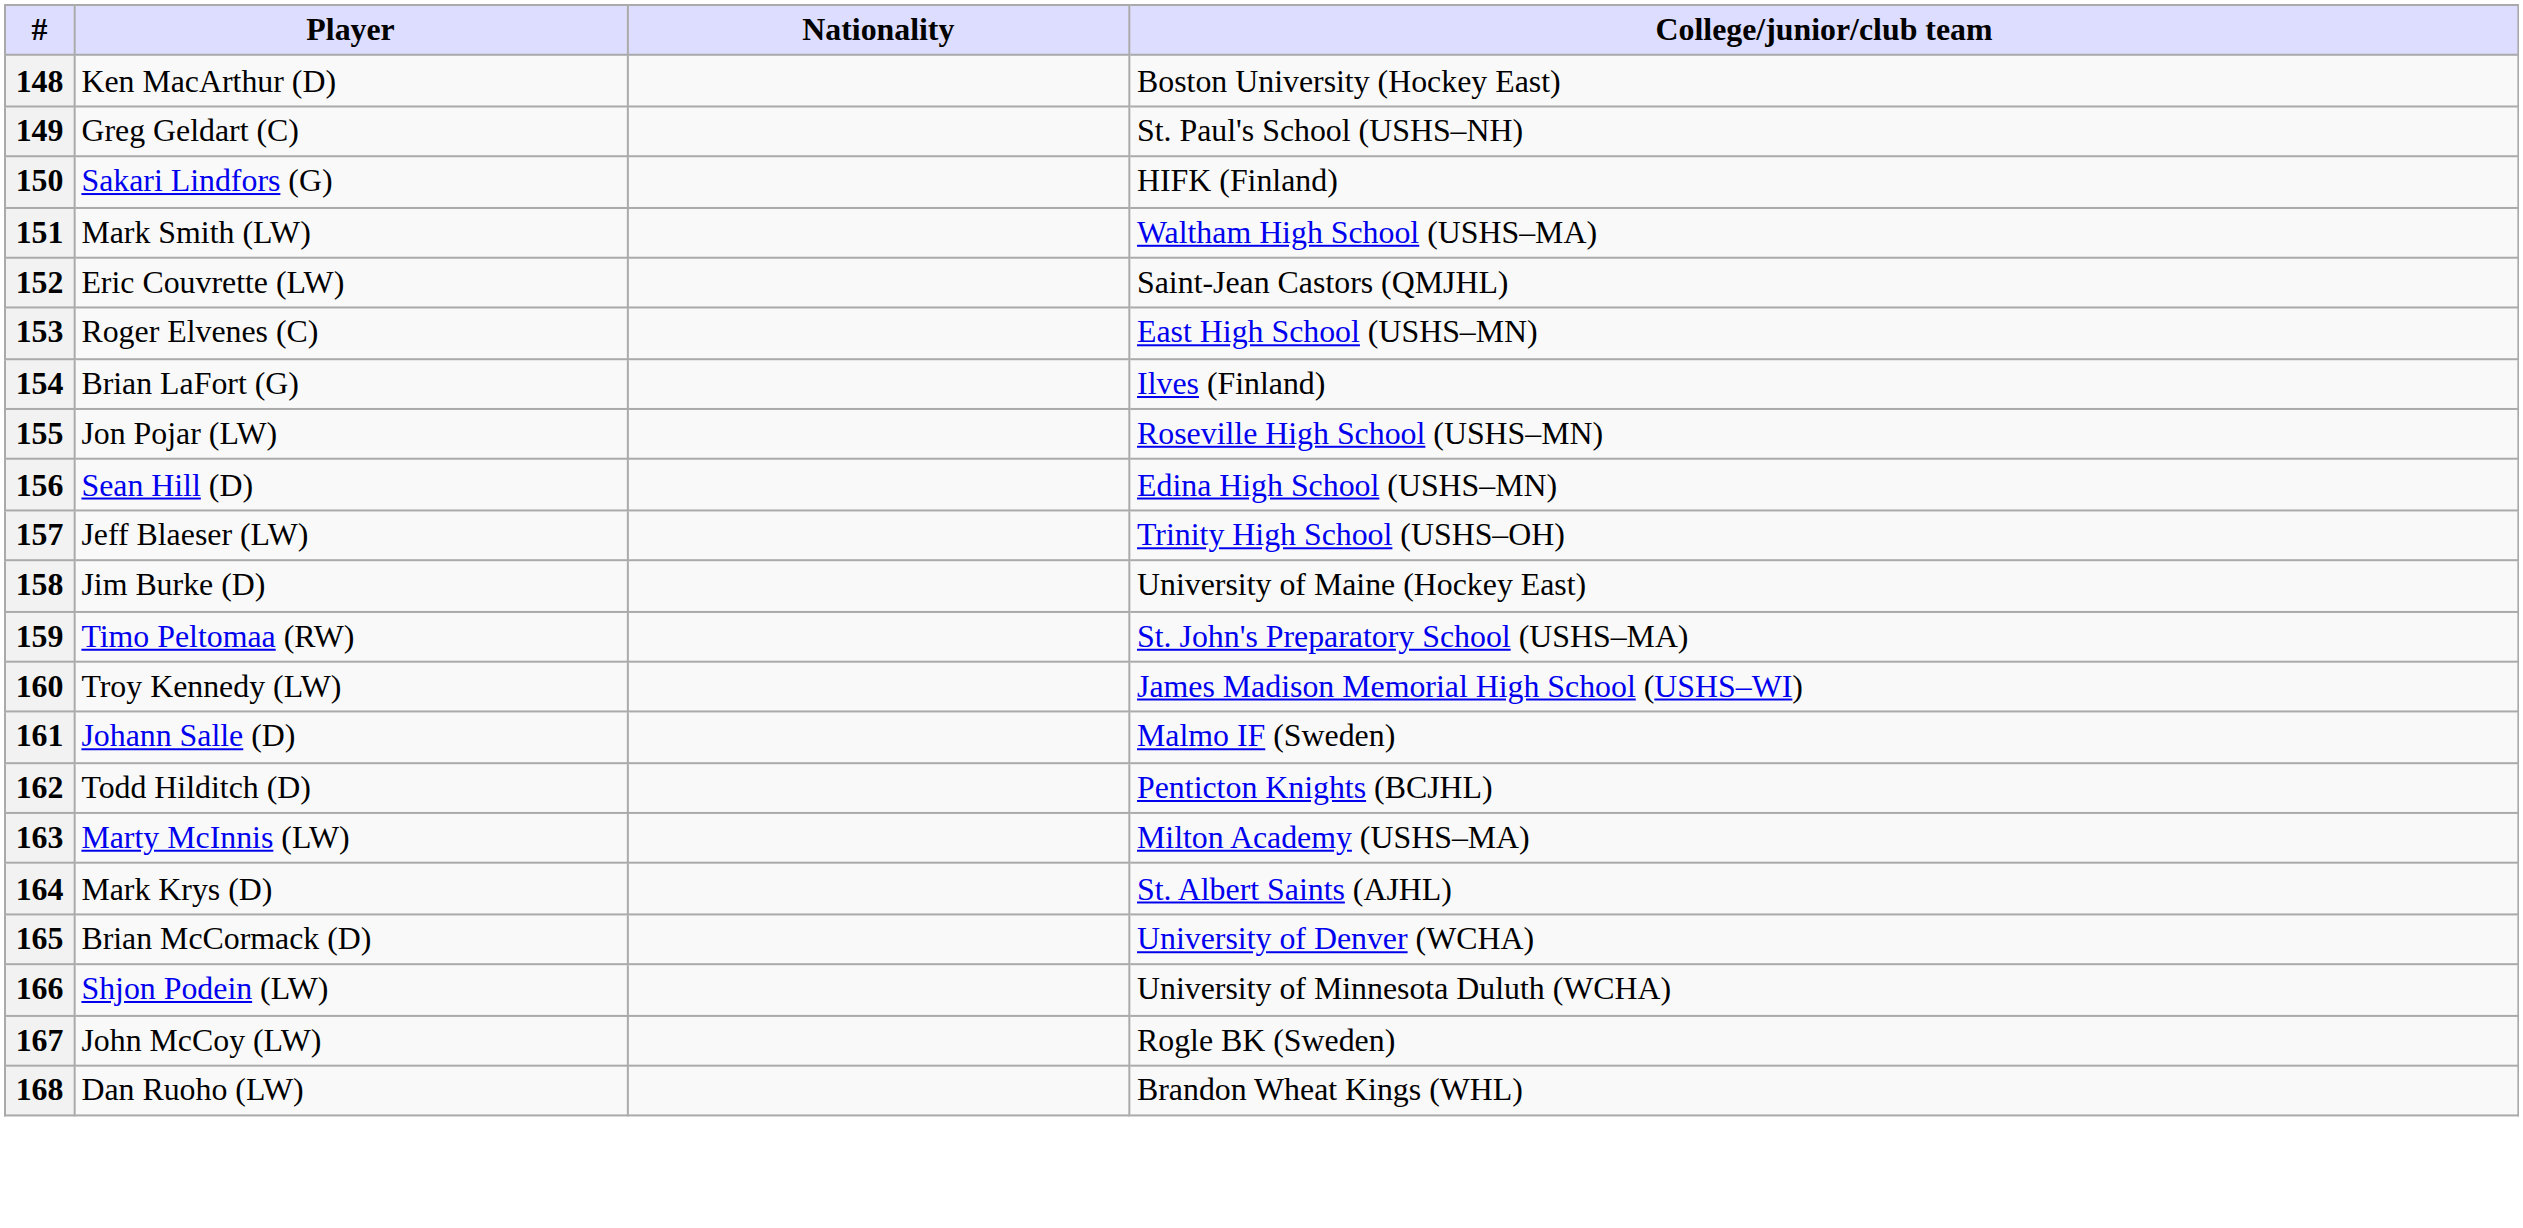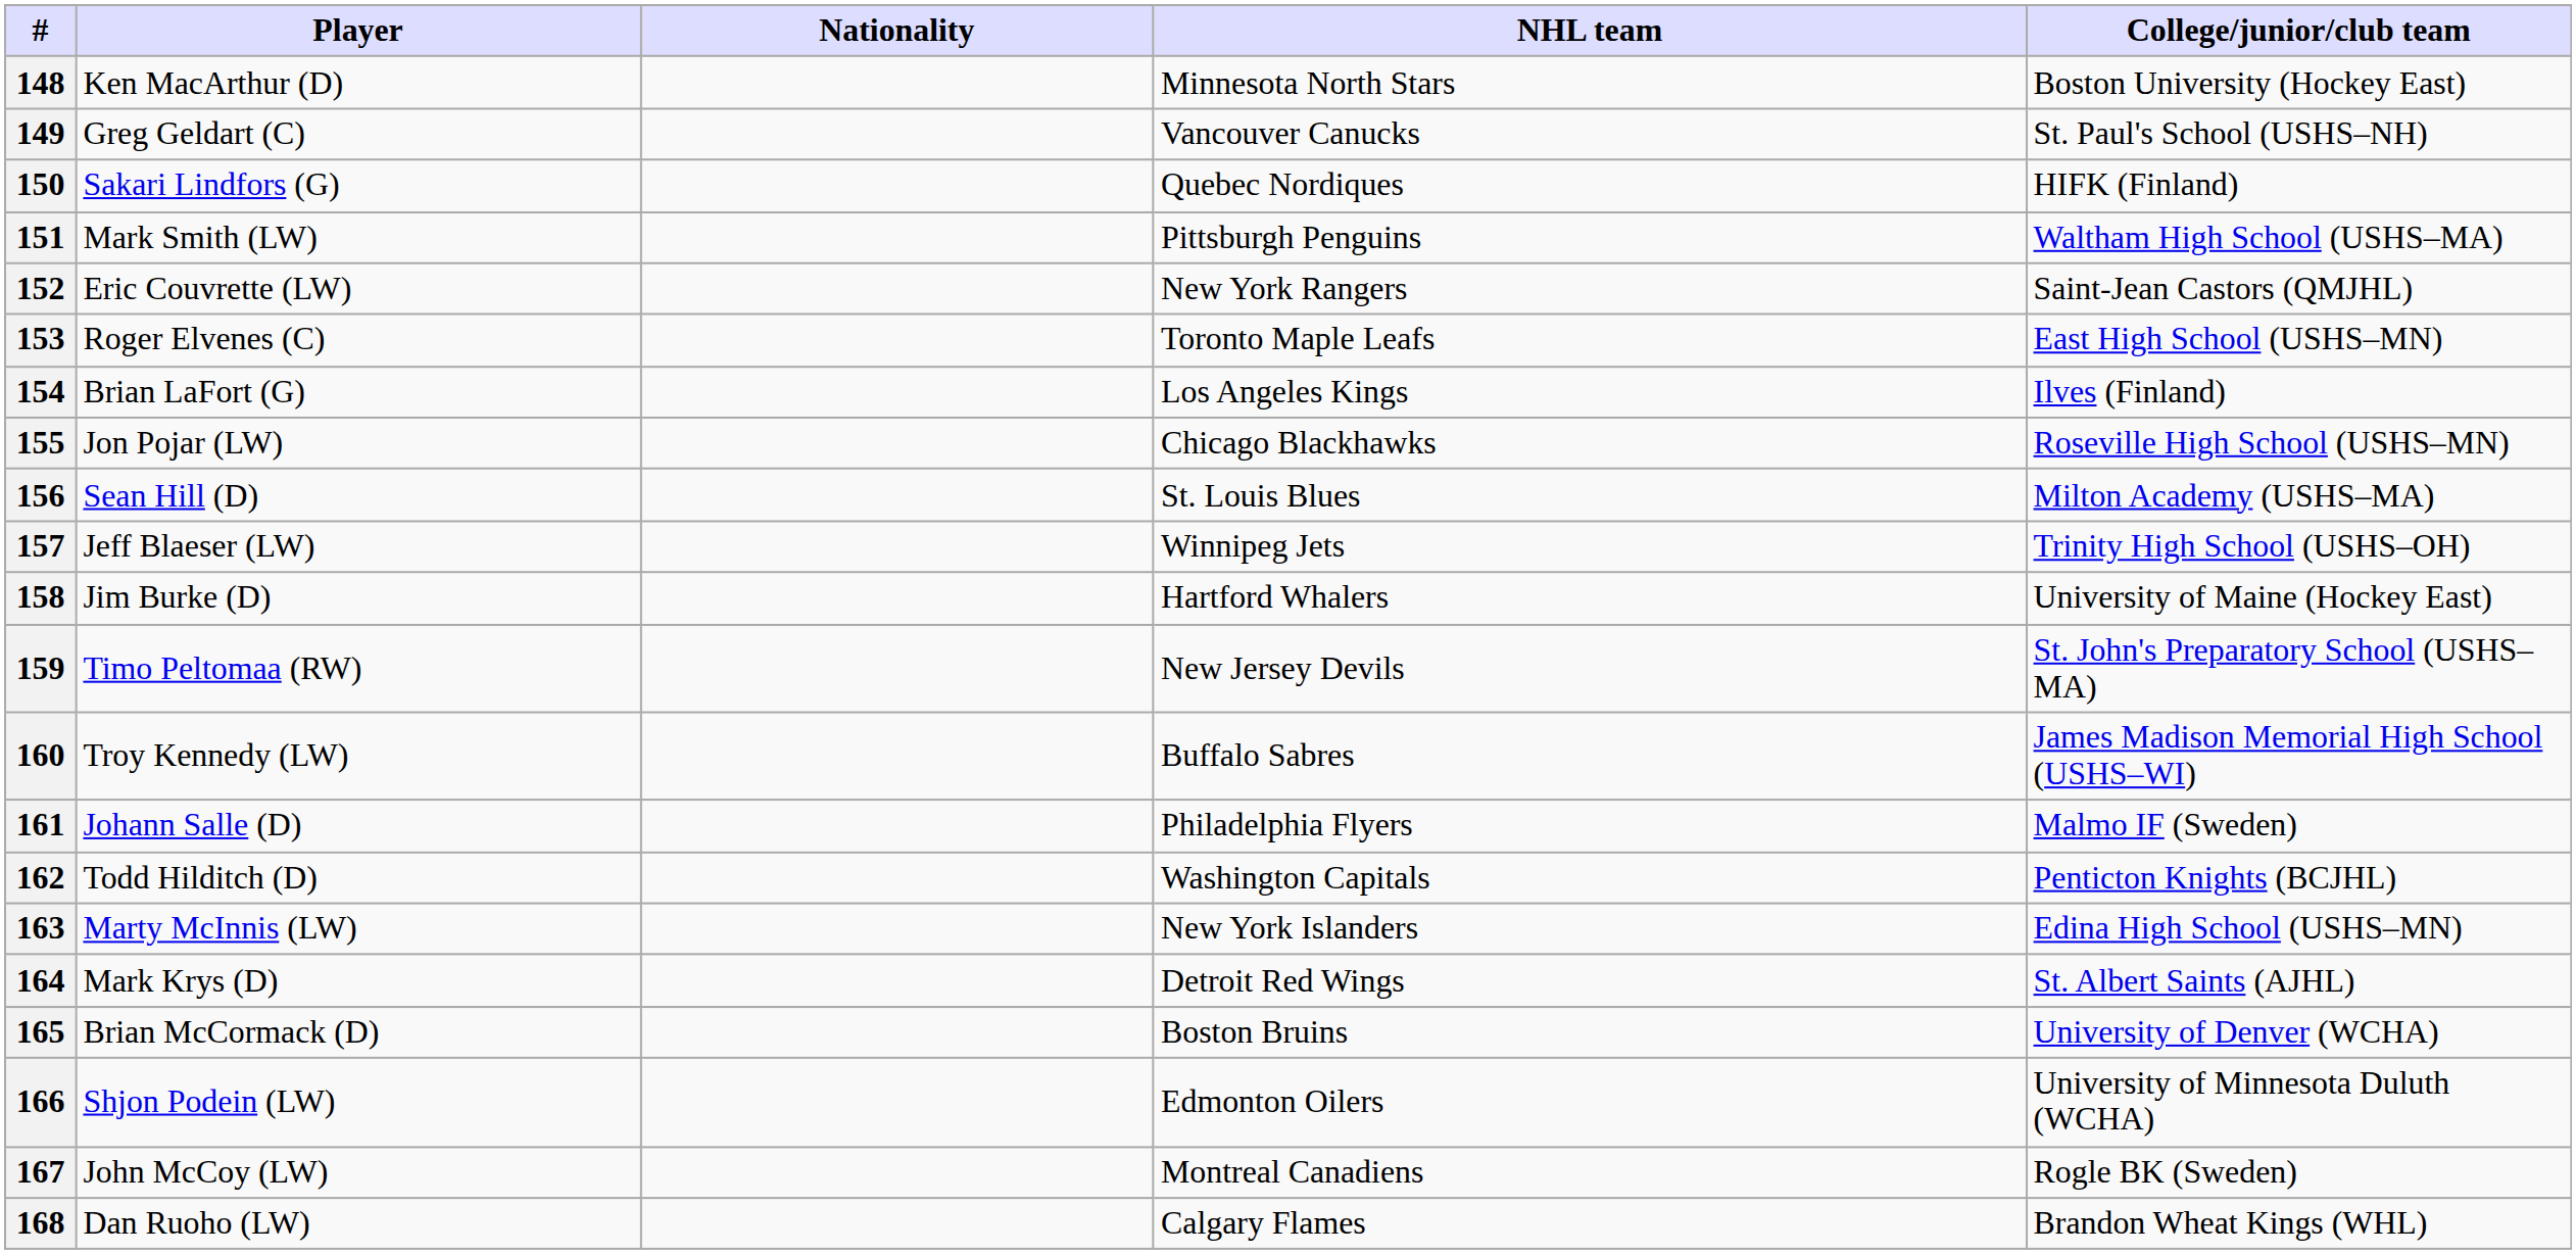 <table class="wikitable" style="width: 100%">
 <tr>
 <th style="background:#ddf; width:2.75%;">#</th>
 <th style="background:#ddf; width:22.0%;">Player</th>
 <th style="background:#ddf; width:20.0%;">Nationality</th>
+<th style="background:#ddf; width:34.0%;">NHL team</th>
 <th style="background:#ddf; width:100.0%;">College/junior/club team</th>
 </tr>
 <tr>
 <th>148</th>
 <td>Ken MacArthur (D)</td>
 <td></td>
+<td>Minnesota North Stars</td>
 <td>Boston University (Hockey East)</td>
 </tr>
 <tr>
 <th>149</th>
 <td>Greg Geldart (C)</td>
 <td></td>
+<td>Vancouver Canucks</td>
 <td>St. Paul's School (USHS–NH)</td>
 </tr>
 <tr>
 <th>150</th>
 <td><a href='#'>Sakari Lindfors</a> (G)</td>
 <td></td>
+<td>Quebec Nordiques</td>
 <td>HIFK (Finland)</td>
 </tr>
 <tr>
 <th>151</th>
 <td>Mark Smith (LW)</td>
 <td></td>
+<td>Pittsburgh Penguins</td>
 <td><a href='#'>Waltham High School</a> (USHS–MA)</td>
 </tr>
 <tr>
 <th>152</th>
 <td>Eric Couvrette (LW)</td>
 <td></td>
+<td>New York Rangers</td>
 <td>Saint-Jean Castors (QMJHL)</td>
 </tr>
 <tr>
 <th>153</th>
 <td>Roger Elvenes (C)</td>
 <td></td>
+<td>Toronto Maple Leafs</td>
 <td><a href='#'>East High School</a> (USHS–MN)</td>
 </tr>
 <tr>
 <th>154</th>
 <td>Brian LaFort (G)</td>
 <td></td>
+<td>Los Angeles Kings</td>
 <td><a href='#'>Ilves</a> (Finland)</td>
 </tr>
 <tr>
 <th>155</th>
 <td>Jon Pojar (LW)</td>
 <td></td>
+<td>Chicago Blackhawks</td>
 <td><a href='#'>Roseville High School</a> (USHS–MN)</td>
 </tr>
 <tr>
 <th>156</th>
 <td><a href='#'>Sean Hill</a> (D)</td>
 <td></td>
-<td><a href='#'>Edina High School</a> (USHS–MN)</td>
+<td>St. Louis Blues</td>
+<td><a href='#'>Milton Academy</a> (USHS–MA)</td>
 </tr>
 <tr>
 <th>157</th>
 <td>Jeff Blaeser (LW)</td>
 <td></td>
+<td>Winnipeg Jets</td>
 <td><a href='#'>Trinity High School</a> (USHS–OH)</td>
 </tr>
 <tr>
 <th>158</th>
 <td>Jim Burke (D)</td>
 <td></td>
+<td>Hartford Whalers</td>
 <td>University of Maine (Hockey East)</td>
 </tr>
 <tr>
 <th>159</th>
 <td><a href='#'>Timo Peltomaa</a> (RW)</td>
 <td></td>
+<td>New Jersey Devils</td>
 <td><a href='#'>St. John's Preparatory School</a> (USHS–MA)</td>
 </tr>
 <tr>
 <th>160</th>
 <td>Troy Kennedy (LW)</td>
 <td></td>
+<td>Buffalo Sabres</td>
 <td><a href='#'>James Madison Memorial High School</a> (<a href='#'>USHS–WI</a>)</td>
 </tr>
 <tr>
 <th>161</th>
 <td><a href='#'>Johann Salle</a> (D)</td>
 <td></td>
+<td>Philadelphia Flyers</td>
 <td><a href='#'>Malmo IF</a> (Sweden)</td>
 </tr>
 <tr>
 <th>162</th>
 <td>Todd Hilditch (D)</td>
 <td></td>
+<td>Washington Capitals</td>
 <td><a href='#'>Penticton Knights</a> (BCJHL)</td>
 </tr>
 <tr>
 <th>163</th>
 <td><a href='#'>Marty McInnis</a> (LW)</td>
 <td></td>
-<td><a href='#'>Milton Academy</a> (USHS–MA)</td>
+<td>New York Islanders</td>
+<td><a href='#'>Edina High School</a> (USHS–MN)</td>
 </tr>
 <tr>
 <th>164</th>
 <td>Mark Krys (D)</td>
 <td></td>
+<td>Detroit Red Wings</td>
 <td><a href='#'>St. Albert Saints</a> (AJHL)</td>
 </tr>
 <tr>
 <th>165</th>
 <td>Brian McCormack (D)</td>
 <td></td>
+<td>Boston Bruins</td>
 <td><a href='#'>University of Denver</a> (WCHA)</td>
 </tr>
 <tr>
 <th>166</th>
 <td><a href='#'>Shjon Podein</a> (LW)</td>
 <td></td>
+<td>Edmonton Oilers</td>
 <td>University of Minnesota Duluth (WCHA)</td>
 </tr>
 <tr>
 <th>167</th>
 <td>John McCoy (LW)</td>
 <td></td>
+<td>Montreal Canadiens</td>
 <td>Rogle BK (Sweden)</td>
 </tr>
 <tr>
 <th>168</th>
 <td>Dan Ruoho (LW)</td>
 <td></td>
+<td>Calgary Flames</td>
 <td>Brandon Wheat Kings (WHL)</td>
 </tr>
 </table>
